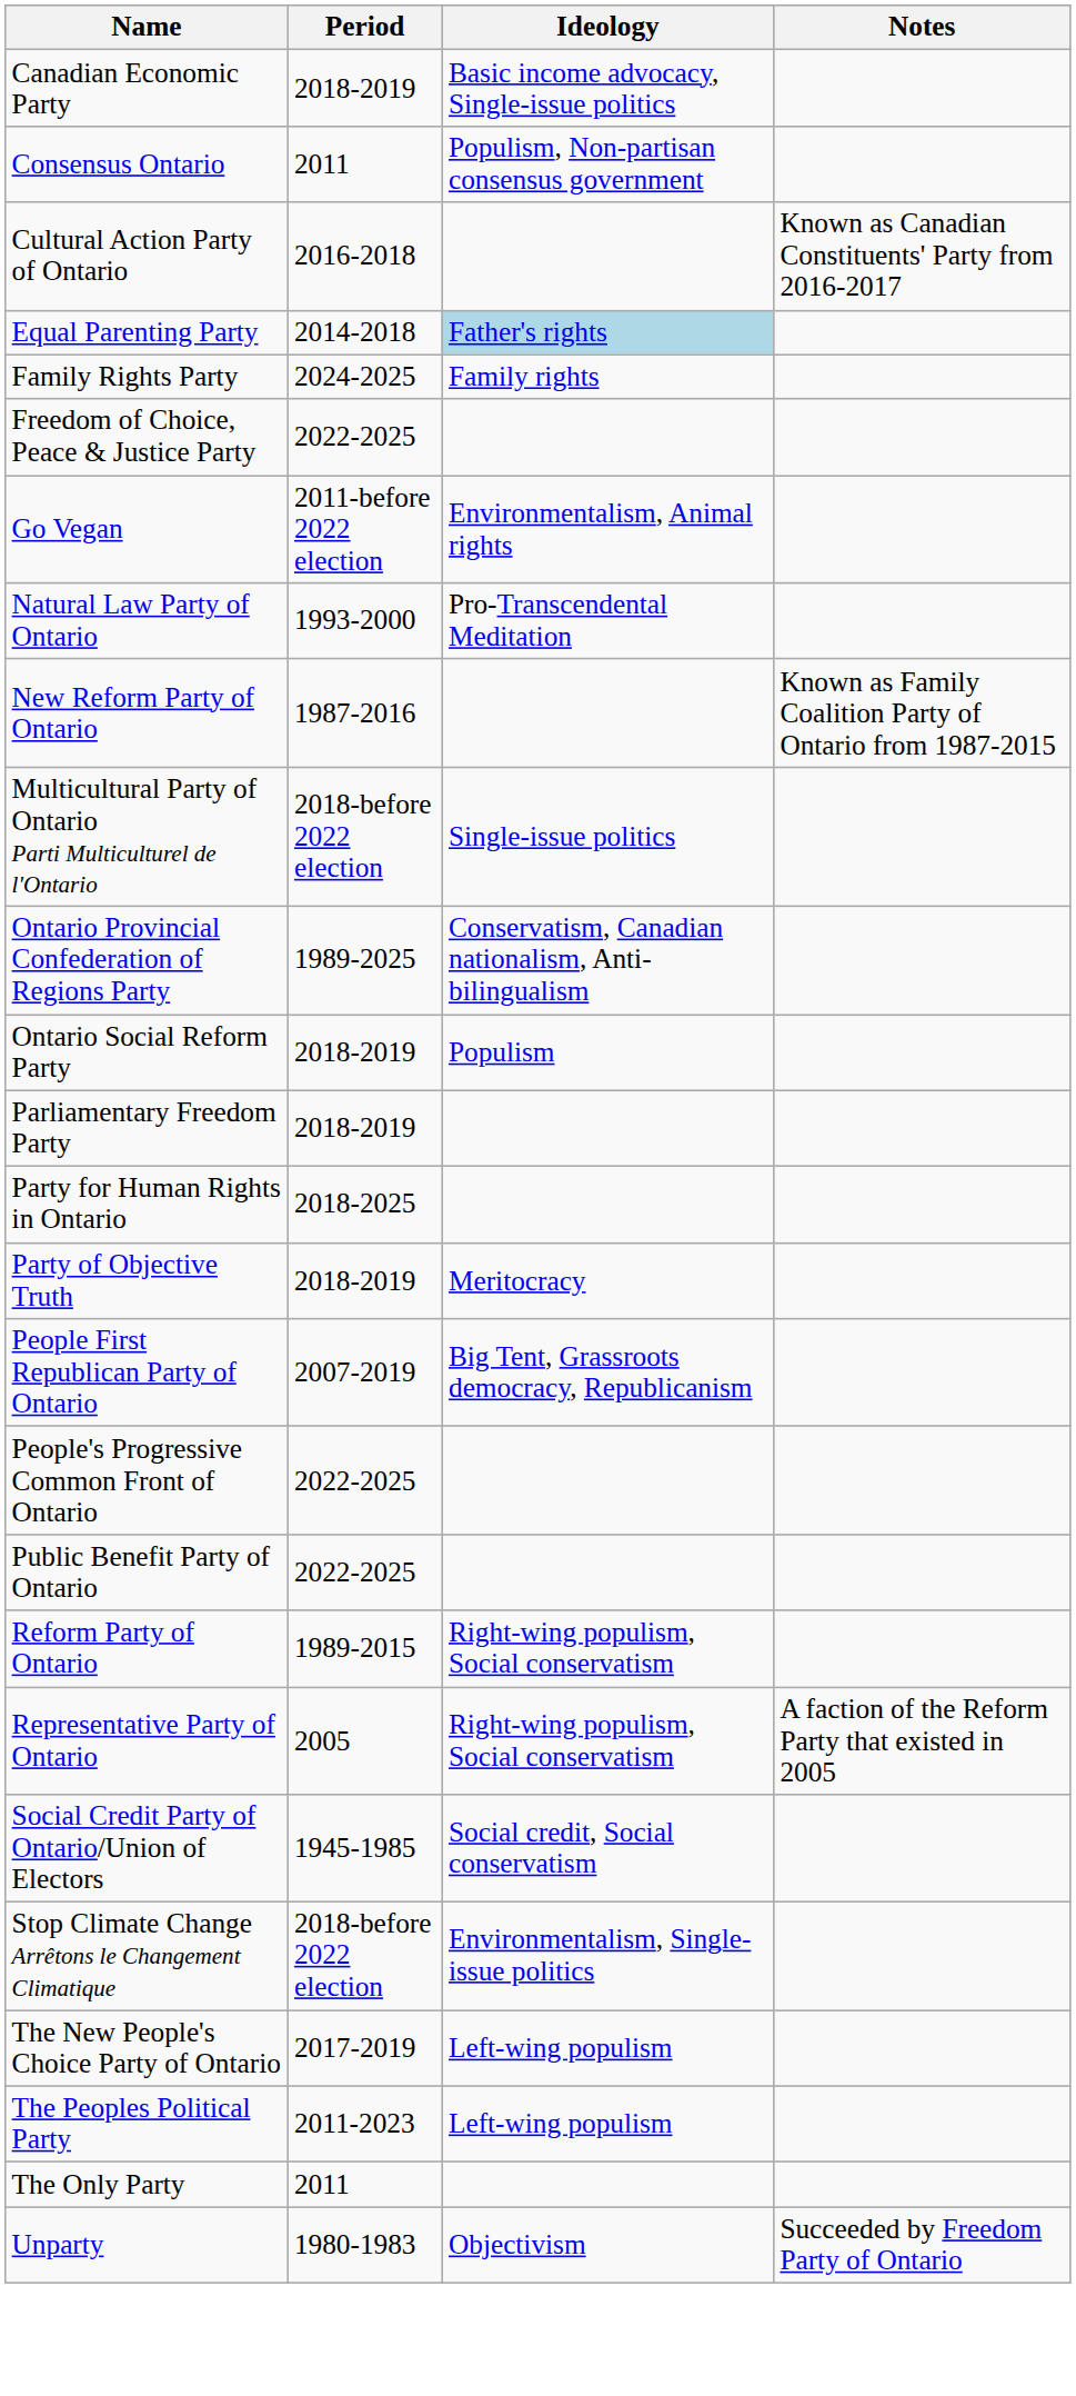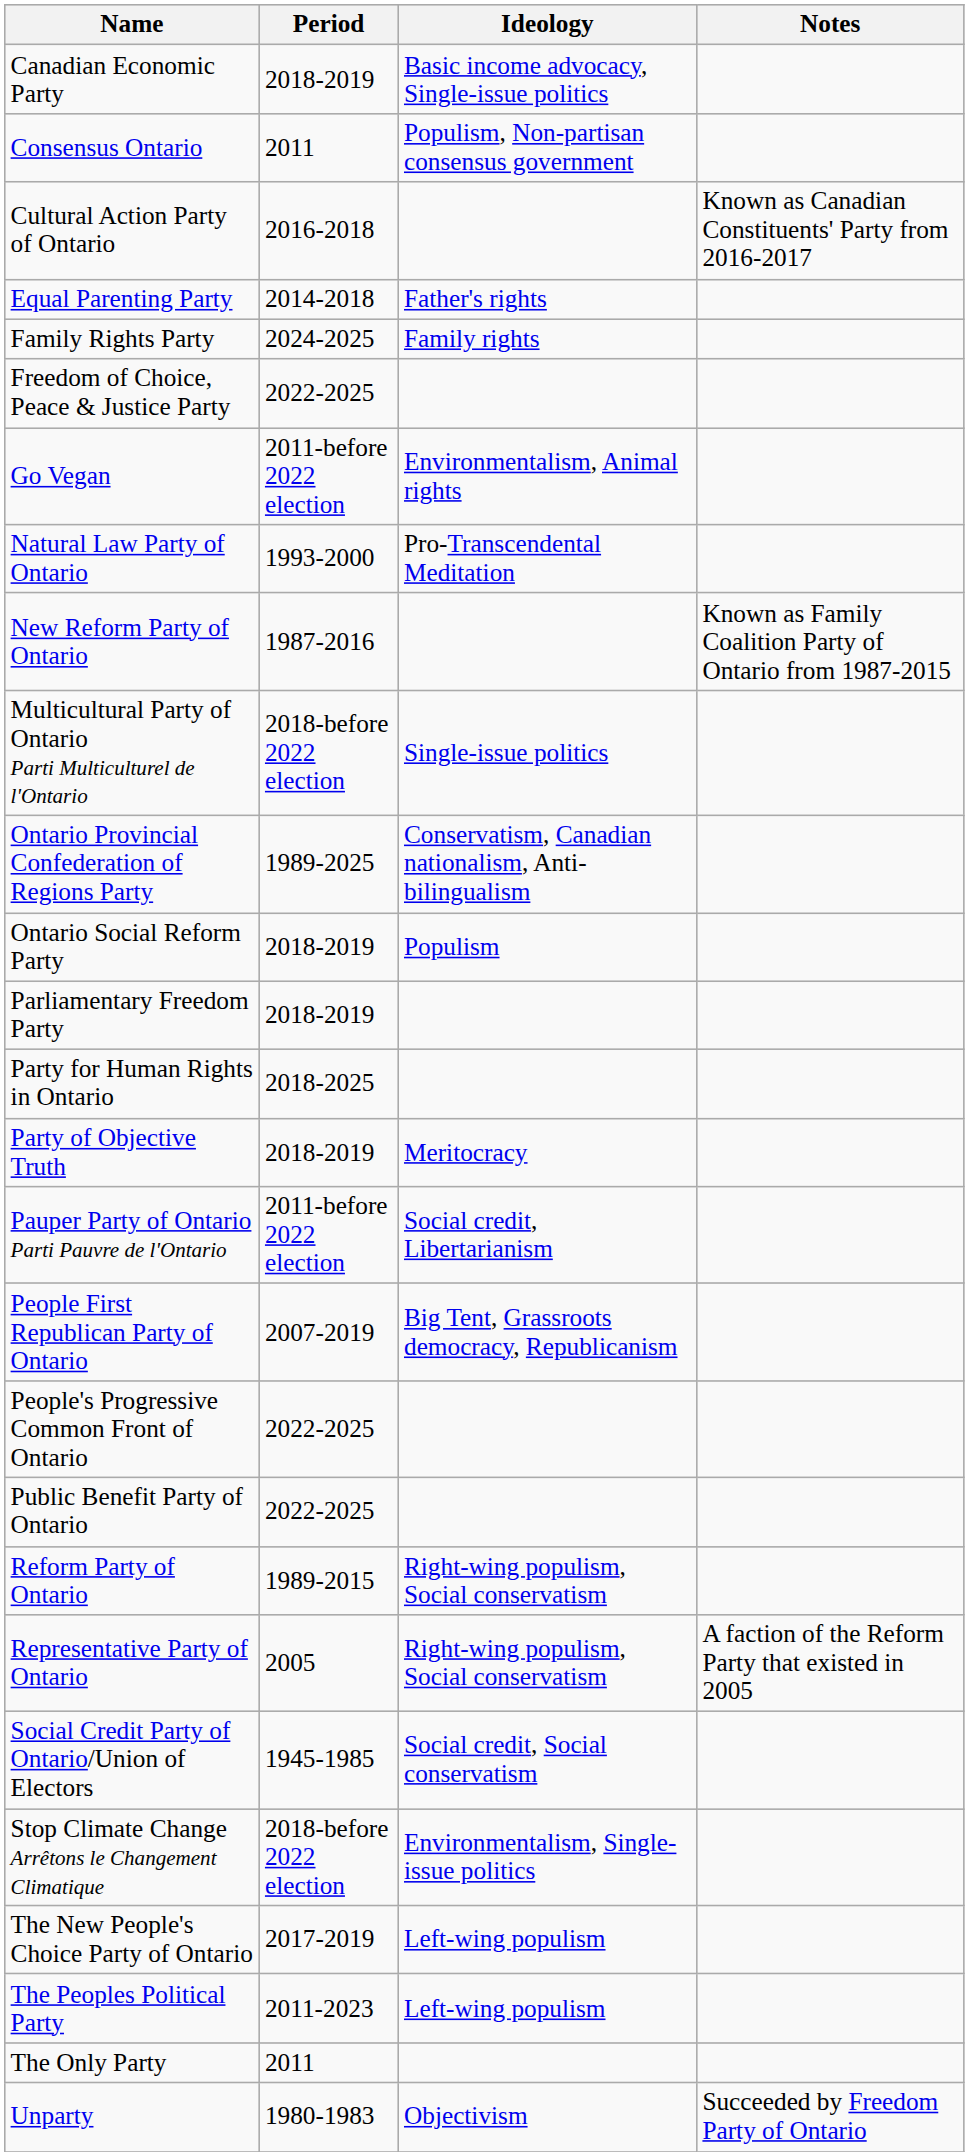 <table class="wikitable">
 <tr>
 <th>Name</th>
 <th>Period</th>
 <th>Ideology</th>
 <th>Notes</th>
 </tr>
 <tr>
 <td>Canadian Economic Party</td>
 <td>2018-2019</td>
 <td><a href='#'>Basic income advocacy</a>, <a href='#'>Single-issue politics</a></td>
 <td></td>
 </tr>
 <tr>
 <td><a href='#'>Consensus Ontario</a></td>
 <td>2011</td>
 <td><a href='#'>Populism</a>, <a href='#'>Non-partisan consensus government</a></td>
 </tr>
 <tr>
 <td>Cultural Action Party of Ontario</td>
 <td>2016-2018</td>
 <td></td>
 <td>Known as Canadian Constituents' Party from 2016-2017</td>
 </tr>
 <tr>
 <td><a href='#'>Equal Parenting Party</a></td>
 <td>2014-2018</td>
-<td style="background: lightblue;"><a href='#'>Father's rights</a></td>
+<td><a href='#'>Father's rights</a></td>
 <td></td>
 </tr>
 <tr>
 <td>Family Rights Party</td>
 <td>2024-2025</td>
 <td><a href='#'>Family rights</a></td>
 <td></td>
 </tr>
 <tr>
 <td>Freedom of Choice, Peace & Justice Party</td>
 <td>2022-2025</td>
 <td></td>
 <td></td>
 </tr>
 <tr>
 <td><a href='#'>Go Vegan</a></td>
 <td>2011-before <a href='#'>2022 election</a></td>
 <td><a href='#'>Environmentalism</a>, <a href='#'>Animal rights</a></td>
 </tr>
 <tr>
 <td><a href='#'>Natural Law Party of Ontario</a></td>
 <td>1993-2000</td>
 <td>Pro-<a href='#'>Transcendental Meditation</a></td>
 <td></td>
 </tr>
 <tr>
 <td><a href='#'>New Reform Party of Ontario</a></td>
 <td>1987-2016</td>
 <td></td>
 <td>Known as Family Coalition Party of Ontario from 1987-2015</td>
 </tr>
 <tr>
 <td>Multicultural Party of Ontario<br><small><em>Parti Multiculturel de l'Ontario</em></small></td>
 <td>2018-before <a href='#'>2022 election</a></td>
 <td><a href='#'>Single-issue politics</a></td>
 </tr>
 <tr>
 <td><a href='#'>Ontario Provincial Confederation of Regions Party</a></td>
 <td>1989-2025</td>
 <td><a href='#'>Conservatism</a>, <a href='#'>Canadian nationalism</a>, Anti-<a href='#'>bilingualism</a></td>
 <td></td>
 </tr>
 <tr>
 <td>Ontario Social Reform Party</td>
 <td>2018-2019</td>
 <td><a href='#'>Populism</a></td>
 <td></td>
 </tr>
 <tr>
 <td>Parliamentary Freedom Party</td>
 <td>2018-2019</td>
 <td></td>
 <td></td>
 </tr>
 <tr>
 <td>Party for Human Rights in Ontario</td>
 <td>2018-2025</td>
 <td></td>
 <td></td>
 </tr>
 <tr>
 <td><a href='#'>Party of Objective Truth</a></td>
 <td>2018-2019</td>
 <td><a href='#'>Meritocracy</a></td>
+<td></td>
+</tr>
+<tr>
+<td><a href='#'>Pauper Party of Ontario</a><br><small><em>Parti Pauvre de l'Ontario</em></small></td>
+<td>2011-before <a href='#'>2022 election</a></td>
+<td><a href='#'>Social credit</a>, <a href='#'>Libertarianism</a></td>
 <td></td>
 </tr>
 <tr>
 <td><a href='#'>People First Republican Party of Ontario</a></td>
 <td>2007-2019</td>
 <td><a href='#'>Big Tent</a>, <a href='#'>Grassroots democracy</a>, <a href='#'>Republicanism</a></td>
 <td></td>
 </tr>
 <tr>
 <td>People's Progressive Common Front of Ontario</td>
 <td>2022-2025</td>
 <td></td>
 <td></td>
 </tr>
 <tr>
 <td>Public Benefit Party of Ontario</td>
 <td>2022-2025</td>
 <td></td>
 <td></td>
 </tr>
 <tr>
 <td><a href='#'>Reform Party of Ontario</a></td>
 <td>1989-2015</td>
 <td><a href='#'>Right-wing populism</a>, <a href='#'>Social conservatism</a></td>
 <td></td>
 </tr>
 <tr>
 <td><a href='#'>Representative Party of Ontario</a></td>
 <td>2005</td>
 <td><a href='#'>Right-wing populism</a>, <a href='#'>Social conservatism</a></td>
 <td>A faction of the Reform Party that existed in 2005</td>
 </tr>
 <tr>
 <td><a href='#'>Social Credit Party of Ontario</a>/Union of Electors</td>
 <td>1945-1985</td>
 <td><a href='#'>Social credit</a>, <a href='#'>Social conservatism</a></td>
 <td></td>
 </tr>
 <tr>
 <td>Stop Climate Change<br><small><em>Arrêtons le Changement Climatique</em></small></td>
 <td>2018-before <a href='#'>2022 election</a></td>
 <td><a href='#'>Environmentalism</a>, <a href='#'>Single-issue politics</a></td>
 <td></td>
 </tr>
 <tr>
 <td>The New People's Choice Party of Ontario</td>
 <td>2017-2019</td>
 <td><a href='#'>Left-wing populism</a></td>
 <td></td>
 </tr>
 <tr>
 <td><a href='#'>The Peoples Political Party</a></td>
 <td>2011-2023</td>
 <td><a href='#'>Left-wing populism</a></td>
 <td></td>
 </tr>
 <tr>
 <td>The Only Party</td>
 <td>2011</td>
 <td></td>
 <td></td>
 </tr>
 <tr>
 <td><a href='#'>Unparty</a></td>
 <td>1980-1983</td>
 <td><a href='#'>Objectivism</a></td>
 <td>Succeeded by <a href='#'>Freedom Party of Ontario</a></td>
 </tr>
 </table>
